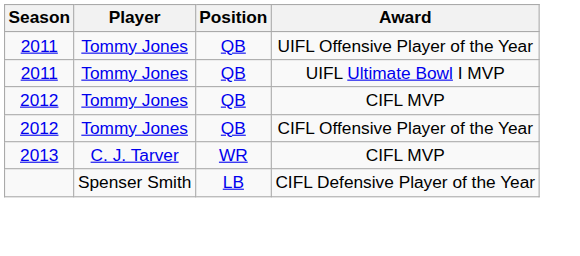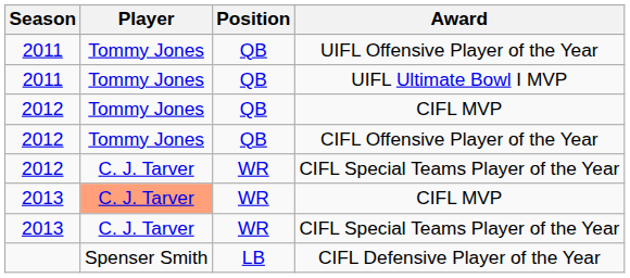 <table class="wikitable" style="text-align:center">
 <tr bgcolor="#efefef">
 <th>Season</th>
 <th>Player</th>
 <th>Position</th>
 <th>Award</th>
 </tr>
 <tr>
 <td><a href='#'>2011</a></td>
 <td><a href='#'>Tommy Jones</a></td>
 <td><a href='#'>QB</a></td>
 <td>UIFL Offensive Player of the Year</td>
 </tr>
 <tr>
 <td><a href='#'>2011</a></td>
 <td><a href='#'>Tommy Jones</a></td>
 <td><a href='#'>QB</a></td>
 <td>UIFL <a href='#'>Ultimate Bowl</a> I MVP</td>
 </tr>
 <tr>
 <td><a href='#'>2012</a></td>
 <td><a href='#'>Tommy Jones</a></td>
 <td><a href='#'>QB</a></td>
 <td>CIFL MVP</td>
 </tr>
 <tr>
 <td><a href='#'>2012</a></td>
 <td><a href='#'>Tommy Jones</a></td>
 <td><a href='#'>QB</a></td>
 <td>CIFL Offensive Player of the Year</td>
 </tr>
 <tr>
+<td><a href='#'>2012</a></td>
+<td><a href='#'>C. J. Tarver</a></td>
+<td><a href='#'>WR</a></td>
+<td>CIFL Special Teams Player of the Year</td>
+</tr>
+<tr>
+<td><a href='#'>2013</a></td>
+<td style="background: lightsalmon;"><a href='#'>C. J. Tarver</a></td>
+<td><a href='#'>WR</a></td>
+<td>CIFL MVP</td>
+</tr>
+<tr>
 <td><a href='#'>2013</a></td>
 <td><a href='#'>C. J. Tarver</a></td>
 <td><a href='#'>WR</a></td>
-<td>CIFL MVP</td>
+<td>CIFL Special Teams Player of the Year</td>
 </tr>
 <tr>
 <td></td>
 <td>Spenser Smith</td>
 <td><a href='#'>LB</a></td>
 <td>CIFL Defensive Player of the Year</td>
 </tr>
 </table>
